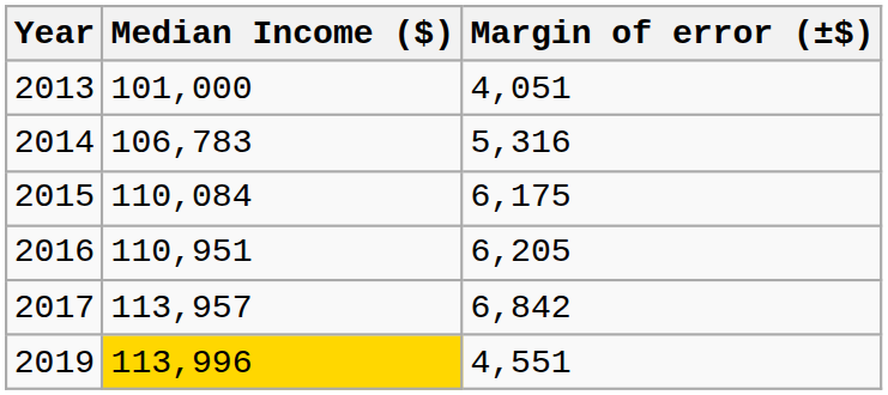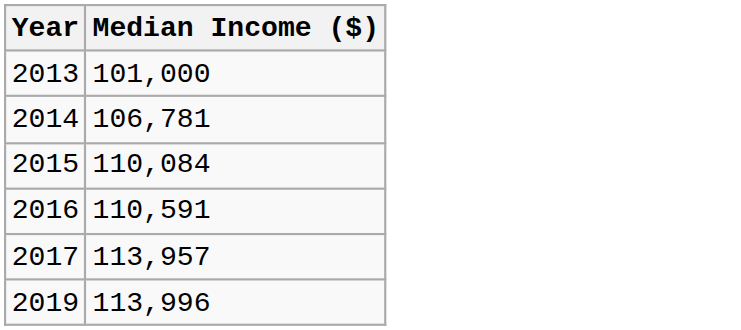 <table class="wikitable">
 <tr>
 <th>Year</th>
 <th>Median Income ($)</th>
-<th>Margin of error (±$)</th>
 </tr>
 <tr>
 <td>2013</td>
 <td>101,000</td>
-<td>4,051</td>
 </tr>
 <tr>
 <td>2014</td>
-<td>106,783</td>
-<td>5,316</td>
+<td>106,781</td>
 </tr>
 <tr>
 <td>2015</td>
 <td>110,084</td>
-<td>6,175</td>
 </tr>
 <tr>
 <td>2016</td>
-<td>110,951</td>
-<td>6,205</td>
+<td>110,591</td>
 </tr>
 <tr>
 <td>2017</td>
 <td>113,957</td>
-<td>6,842</td>
 </tr>
 <tr>
 <td>2019</td>
-<td style="background: gold;">113,996</td>
-<td>4,551</td>
+<td>113,996</td>
 </tr>
 </table>
